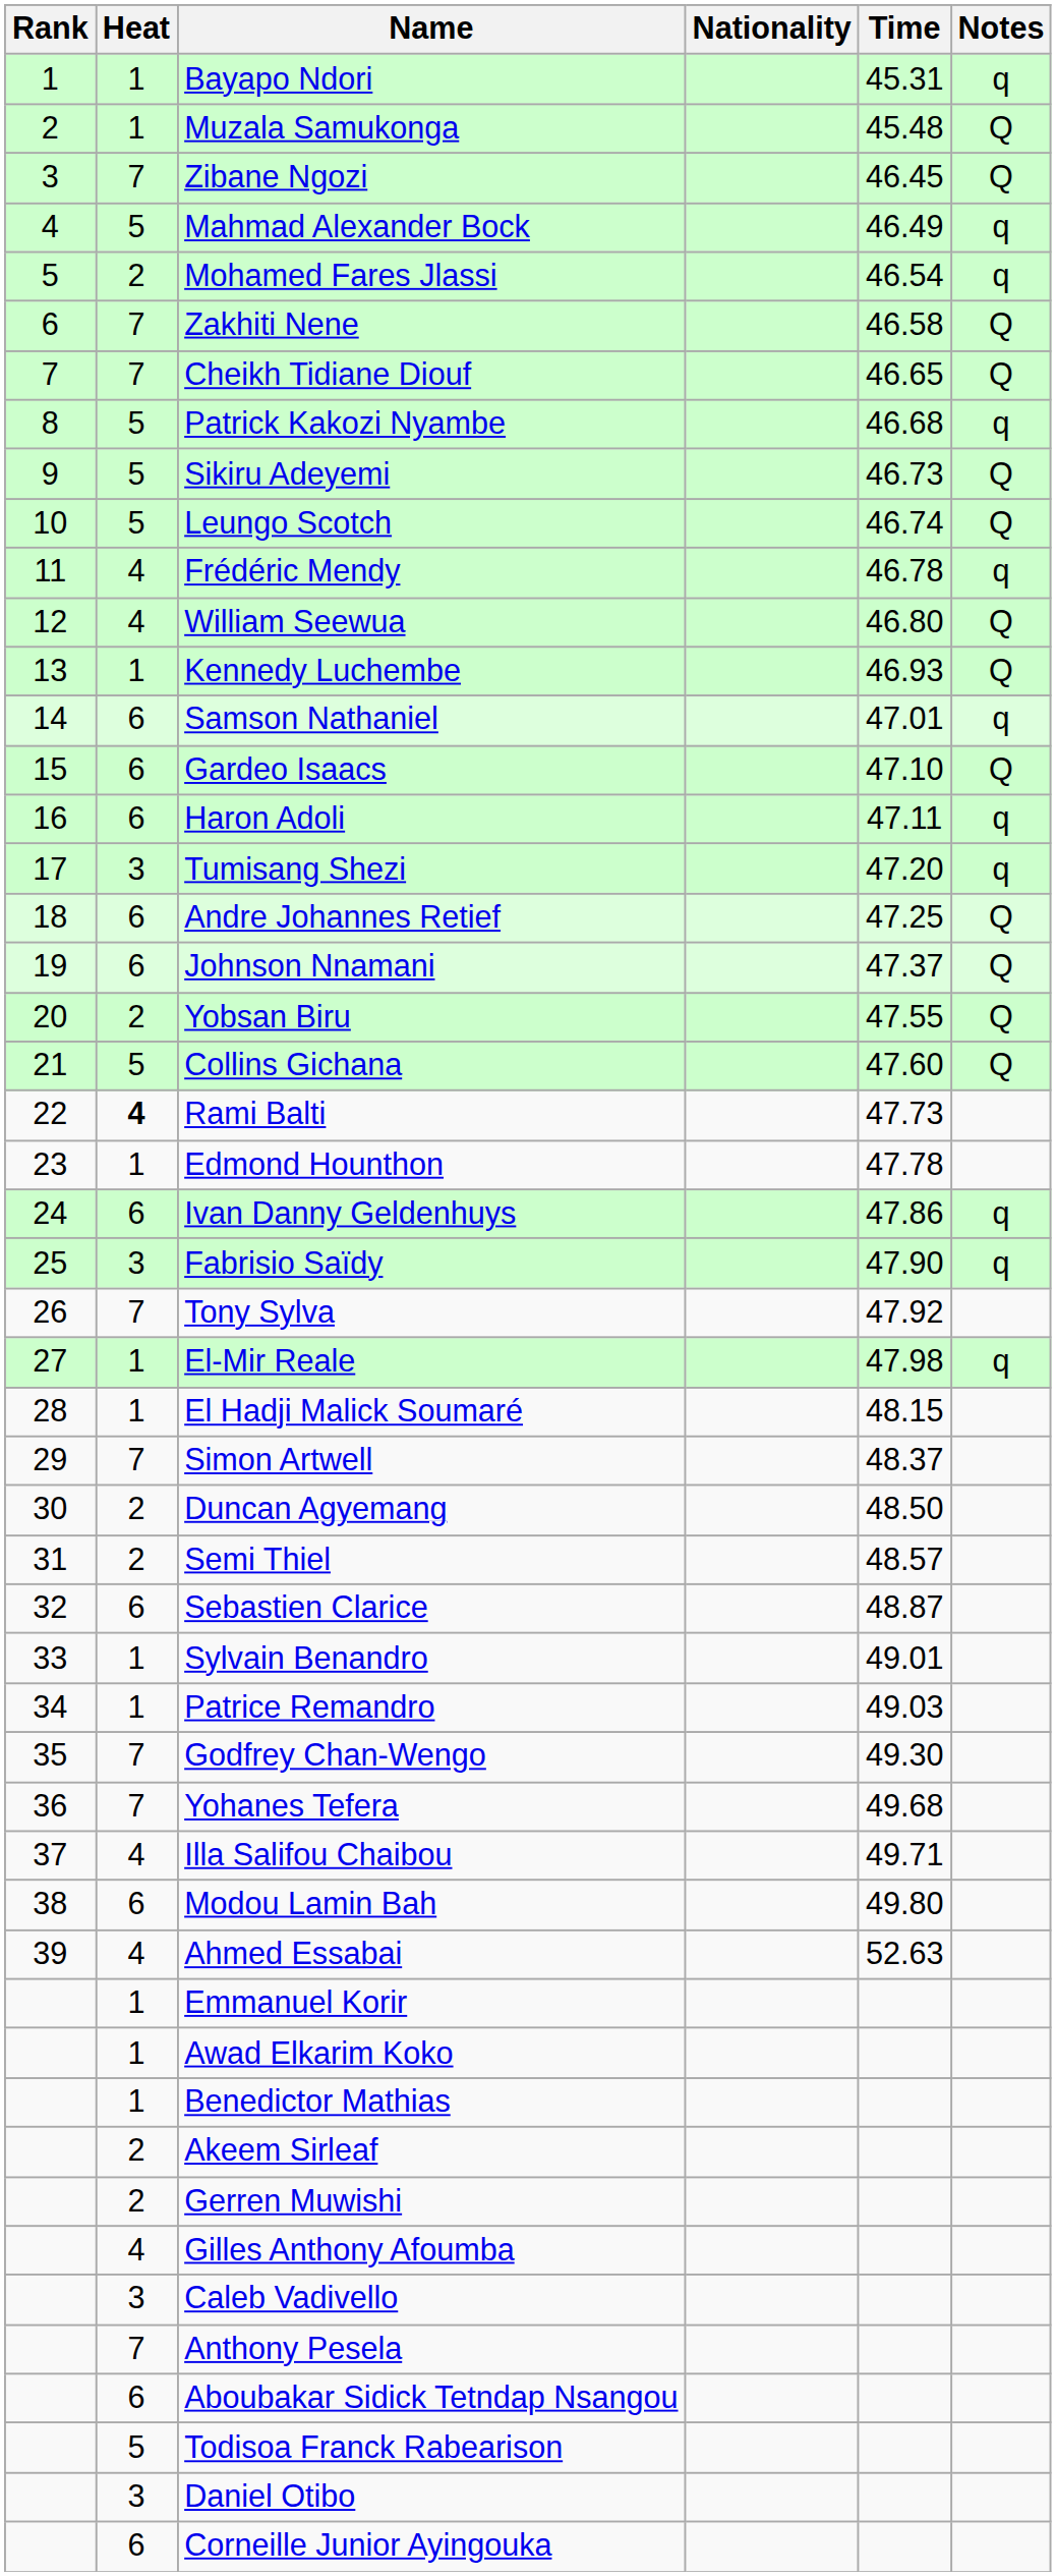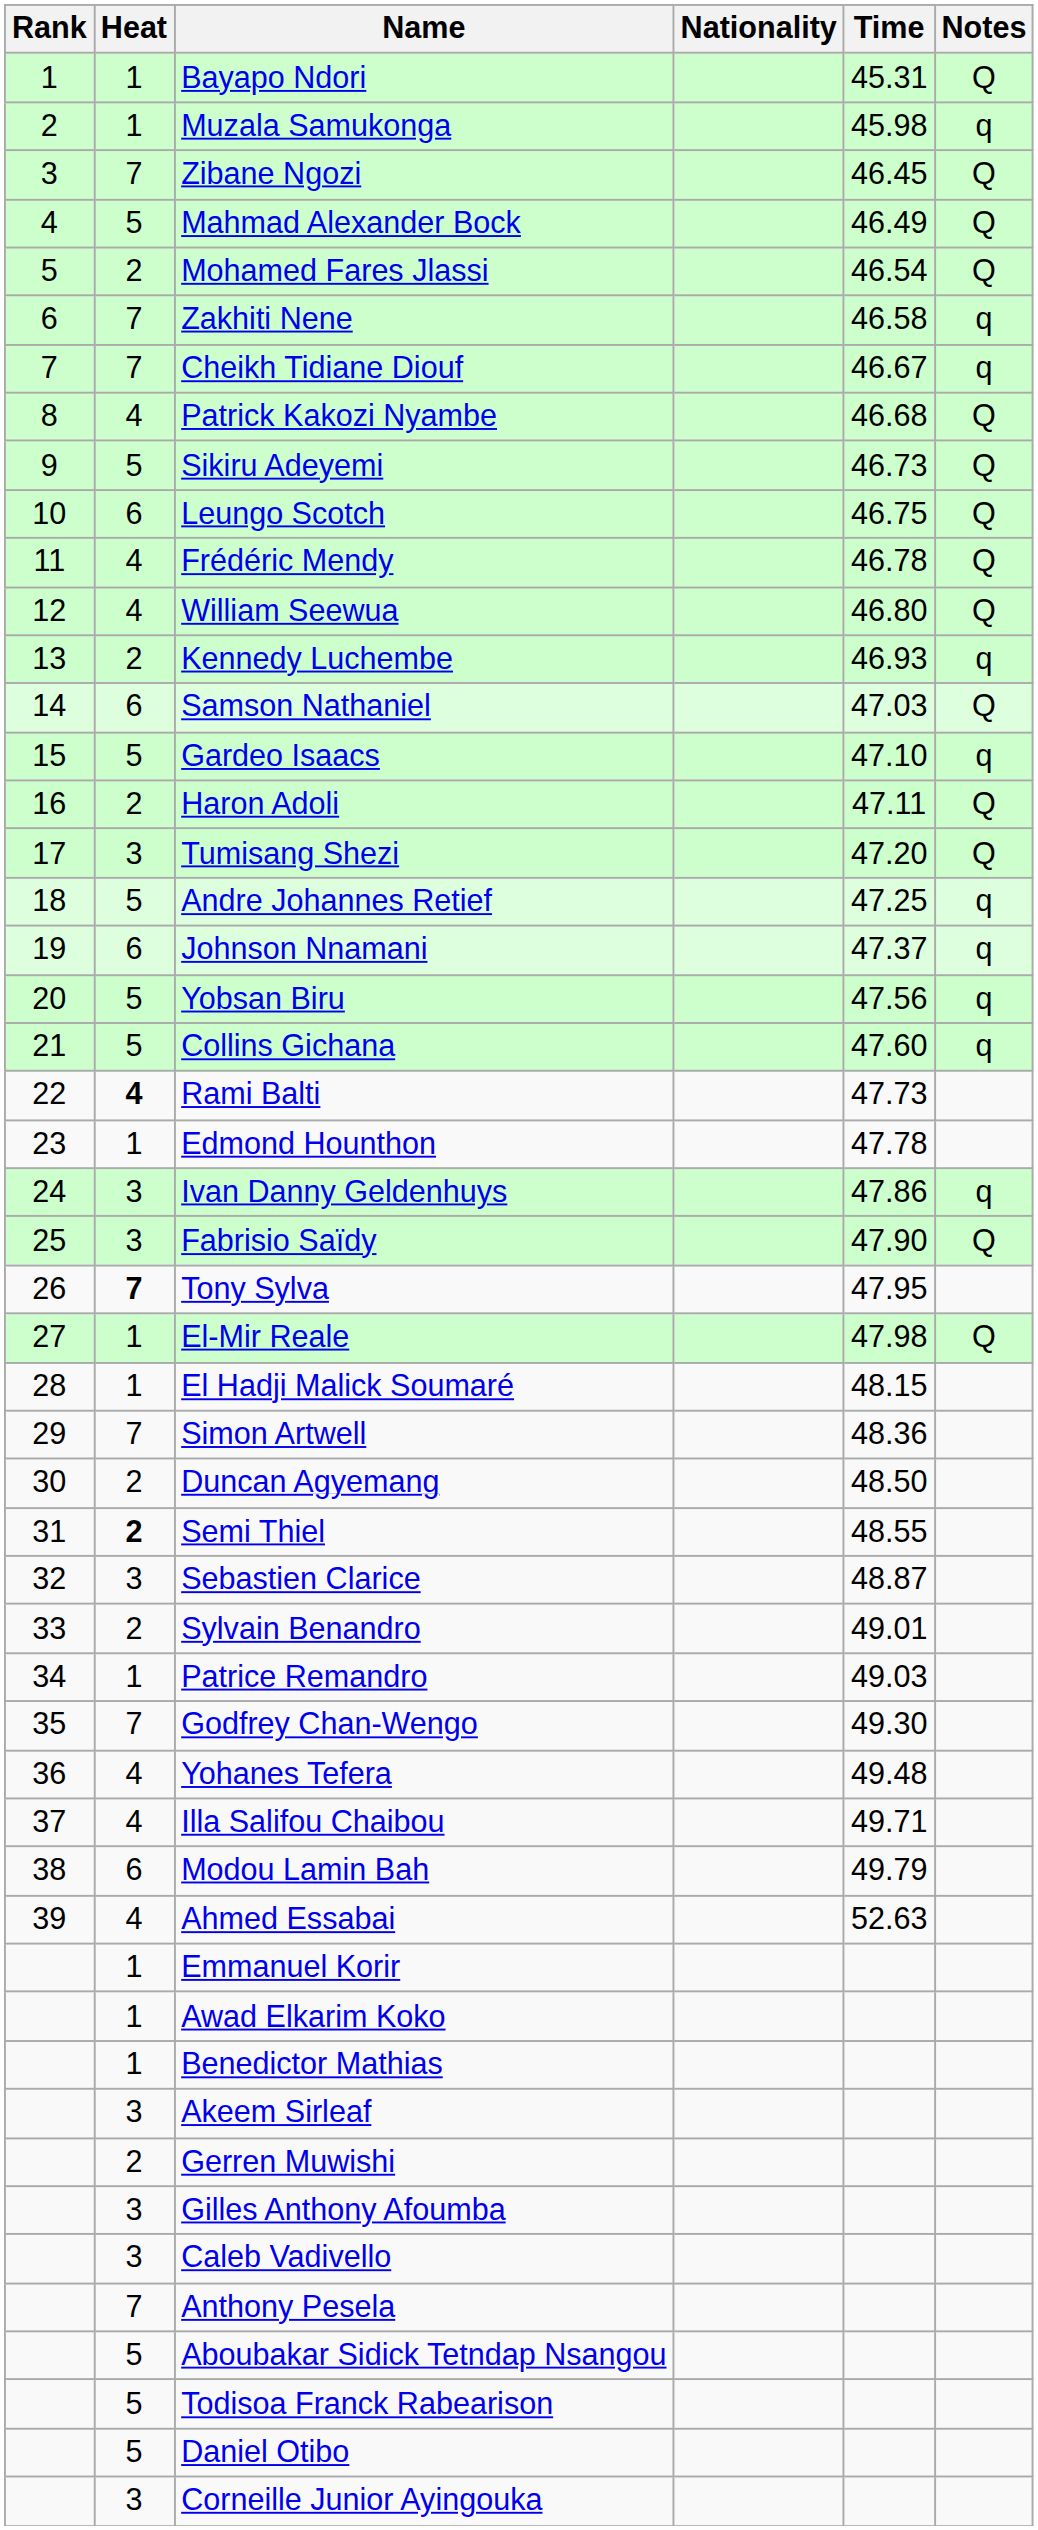 <table class="wikitable sortable" style="text-align:center">
 <tr>
 <th>Rank</th>
 <th>Heat</th>
 <th>Name</th>
 <th>Nationality</th>
 <th>Time</th>
 <th>Notes</th>
 </tr>
 <tr bgcolor=ccffcc>
 <td>1</td>
 <td>1</td>
 <td align=left><a href='#'>Bayapo Ndori</a></td>
 <td align=left></td>
 <td>45.31</td>
-<td>q</td>
+<td>Q</td>
 </tr>
 <tr bgcolor=ccffcc>
 <td>2</td>
 <td>1</td>
 <td align=left><a href='#'>Muzala Samukonga</a></td>
 <td align=left></td>
-<td>45.48</td>
-<td>Q</td>
+<td>45.98</td>
+<td>q</td>
 </tr>
 <tr bgcolor=ccffcc>
 <td>3</td>
 <td>7</td>
 <td align=left><a href='#'>Zibane Ngozi</a></td>
 <td align=left></td>
 <td>46.45</td>
 <td>Q</td>
 </tr>
 <tr bgcolor=ccffcc>
 <td>4</td>
 <td>5</td>
 <td align=left><a href='#'>Mahmad Alexander Bock</a></td>
 <td align=left></td>
 <td>46.49</td>
-<td>q</td>
+<td>Q</td>
 </tr>
 <tr bgcolor=ccffcc>
 <td>5</td>
 <td>2</td>
 <td align=left><a href='#'>Mohamed Fares Jlassi</a></td>
 <td align=left></td>
 <td>46.54</td>
-<td>q</td>
+<td>Q</td>
 </tr>
 <tr bgcolor=ccffcc>
 <td>6</td>
 <td>7</td>
 <td align=left><a href='#'>Zakhiti Nene</a></td>
 <td align=left></td>
 <td>46.58</td>
-<td>Q</td>
+<td>q</td>
 </tr>
 <tr bgcolor=ccffcc>
 <td>7</td>
 <td>7</td>
 <td align=left><a href='#'>Cheikh Tidiane Diouf</a></td>
 <td align=left></td>
-<td>46.65</td>
-<td>Q</td>
+<td>46.67</td>
+<td>q</td>
 </tr>
 <tr bgcolor=ccffcc>
 <td>8</td>
-<td>5</td>
+<td>4</td>
 <td align=left><a href='#'>Patrick Kakozi Nyambe</a></td>
 <td align=left></td>
 <td>46.68</td>
-<td>q</td>
+<td>Q</td>
 </tr>
 <tr bgcolor=ccffcc>
 <td>9</td>
 <td>5</td>
 <td align=left><a href='#'>Sikiru Adeyemi</a></td>
 <td align=left></td>
 <td>46.73</td>
 <td>Q</td>
 </tr>
 <tr bgcolor=ccffcc>
 <td>10</td>
-<td>5</td>
+<td>6</td>
 <td align=left><a href='#'>Leungo Scotch</a></td>
 <td align=left></td>
-<td>46.74</td>
+<td>46.75</td>
 <td>Q</td>
 </tr>
 <tr bgcolor=ccffcc>
 <td>11</td>
 <td>4</td>
 <td align=left><a href='#'>Frédéric Mendy</a></td>
 <td align=left></td>
 <td>46.78</td>
-<td>q</td>
+<td>Q</td>
 </tr>
 <tr bgcolor=ccffcc>
 <td>12</td>
 <td>4</td>
 <td align=left><a href='#'>William Seewua</a></td>
 <td align=left></td>
 <td>46.80</td>
 <td>Q</td>
 </tr>
 <tr bgcolor=ccffcc>
 <td>13</td>
-<td>1</td>
+<td>2</td>
 <td align=left><a href='#'>Kennedy Luchembe</a></td>
 <td align=left></td>
 <td>46.93</td>
-<td>Q</td>
+<td>q</td>
 </tr>
 <tr bgcolor=ddffdd>
 <td>14</td>
 <td>6</td>
 <td align=left><a href='#'>Samson Nathaniel</a></td>
 <td align=left></td>
-<td>47.01</td>
+<td>47.03</td>
+<td>Q</td>
+</tr>
+<tr bgcolor=ccffcc>
+<td>15</td>
+<td>5</td>
+<td align=left><a href='#'>Gardeo Isaacs</a></td>
+<td align=left></td>
+<td>47.10</td>
 <td>q</td>
 </tr>
 <tr bgcolor=ccffcc>
-<td>15</td>
-<td>6</td>
-<td align=left><a href='#'>Gardeo Isaacs</a></td>
-<td align=left></td>
-<td>47.10</td>
-<td>Q</td>
-</tr>
-<tr bgcolor=ccffcc>
 <td>16</td>
-<td>6</td>
+<td>2</td>
 <td align=left><a href='#'>Haron Adoli</a></td>
 <td align=left></td>
 <td>47.11</td>
-<td>q</td>
+<td>Q</td>
 </tr>
 <tr bgcolor=ccffcc>
 <td>17</td>
 <td>3</td>
 <td align=left><a href='#'>Tumisang Shezi</a></td>
 <td align=left></td>
 <td>47.20</td>
-<td>q</td>
+<td>Q</td>
 </tr>
 <tr bgcolor=ddffdd>
 <td>18</td>
-<td>6</td>
+<td>5</td>
 <td align=left><a href='#'>Andre Johannes Retief</a></td>
 <td align=left></td>
 <td>47.25</td>
-<td>Q</td>
+<td>q</td>
 </tr>
 <tr bgcolor=ddffdd>
 <td>19</td>
 <td>6</td>
 <td align=left><a href='#'>Johnson Nnamani</a></td>
 <td align=left></td>
 <td>47.37</td>
-<td>Q</td>
+<td>q</td>
 </tr>
 <tr bgcolor=ccffcc>
 <td>20</td>
-<td>2</td>
+<td>5</td>
 <td align=left><a href='#'>Yobsan Biru</a></td>
 <td align=left></td>
-<td>47.55</td>
-<td>Q</td>
+<td>47.56</td>
+<td>q</td>
 </tr>
 <tr bgcolor=ccffcc>
 <td>21</td>
 <td>5</td>
 <td align=left><a href='#'>Collins Gichana</a></td>
 <td align=left></td>
 <td>47.60</td>
-<td>Q</td>
+<td>q</td>
 </tr>
 <tr>
 <td>22</td>
 <td><strong>4</strong></td>
 <td align=left><a href='#'>Rami Balti</a></td>
 <td align=left></td>
 <td>47.73</td>
 <td></td>
 </tr>
 <tr>
 <td>23</td>
 <td>1</td>
 <td align=left><a href='#'>Edmond Hounthon</a></td>
 <td align=left></td>
 <td>47.78</td>
 <td></td>
 </tr>
 <tr bgcolor=ccffcc>
 <td>24</td>
-<td>6</td>
+<td>3</td>
 <td align=left><a href='#'>Ivan Danny Geldenhuys</a></td>
 <td align=left></td>
 <td>47.86</td>
 <td>q</td>
 </tr>
 <tr bgcolor=ccffcc>
 <td>25</td>
 <td>3</td>
 <td align=left><a href='#'>Fabrisio Saïdy</a></td>
 <td align=left></td>
 <td>47.90</td>
-<td>q</td>
+<td>Q</td>
 </tr>
 <tr>
 <td>26</td>
-<td>7</td>
+<td><strong>7</strong></td>
 <td align=left><a href='#'>Tony Sylva</a></td>
 <td align=left></td>
-<td>47.92</td>
+<td>47.95</td>
 <td></td>
 </tr>
 <tr bgcolor=ccffcc>
 <td>27</td>
 <td>1</td>
 <td align=left><a href='#'>El-Mir Reale</a></td>
 <td align=left></td>
 <td>47.98</td>
-<td>q</td>
+<td>Q</td>
 </tr>
 <tr>
 <td>28</td>
 <td>1</td>
 <td align=left><a href='#'>El Hadji Malick Soumaré</a></td>
 <td align=left></td>
 <td>48.15</td>
 <td></td>
 </tr>
 <tr>
 <td>29</td>
 <td>7</td>
 <td align=left><a href='#'>Simon Artwell</a></td>
 <td align=left></td>
-<td>48.37</td>
+<td>48.36</td>
 <td></td>
 </tr>
 <tr>
 <td>30</td>
 <td>2</td>
 <td align=left><a href='#'>Duncan Agyemang</a></td>
 <td align=left></td>
 <td>48.50</td>
 <td></td>
 </tr>
 <tr>
 <td>31</td>
-<td>2</td>
+<td><strong>2</strong></td>
 <td align=left><a href='#'>Semi Thiel</a></td>
 <td align=left></td>
-<td>48.57</td>
+<td>48.55</td>
 <td></td>
 </tr>
 <tr>
 <td>32</td>
-<td>6</td>
+<td>3</td>
 <td align=left><a href='#'>Sebastien Clarice</a></td>
 <td align=left></td>
 <td>48.87</td>
 <td></td>
 </tr>
 <tr>
 <td>33</td>
-<td>1</td>
+<td>2</td>
 <td align=left><a href='#'>Sylvain Benandro</a></td>
 <td align=left></td>
 <td>49.01</td>
 <td></td>
 </tr>
 <tr>
 <td>34</td>
 <td>1</td>
 <td align=left><a href='#'>Patrice Remandro</a></td>
 <td align=left></td>
 <td>49.03</td>
 <td></td>
 </tr>
 <tr>
 <td>35</td>
 <td>7</td>
 <td align=left><a href='#'>Godfrey Chan-Wengo</a></td>
 <td align=left></td>
 <td>49.30</td>
 <td></td>
 </tr>
 <tr>
 <td>36</td>
-<td>7</td>
+<td>4</td>
 <td align=left><a href='#'>Yohanes Tefera</a></td>
 <td align=left></td>
-<td>49.68</td>
+<td>49.48</td>
 <td></td>
 </tr>
 <tr>
 <td>37</td>
 <td>4</td>
 <td align=left><a href='#'>Illa Salifou Chaibou</a></td>
 <td align=left></td>
 <td>49.71</td>
 <td></td>
 </tr>
 <tr>
 <td>38</td>
 <td>6</td>
 <td align=left><a href='#'>Modou Lamin Bah</a></td>
 <td align=left></td>
-<td>49.80</td>
+<td>49.79</td>
 <td></td>
 </tr>
 <tr>
 <td>39</td>
 <td>4</td>
 <td align=left><a href='#'>Ahmed Essabai</a></td>
 <td align=left></td>
 <td>52.63</td>
 <td></td>
 </tr>
 <tr>
 <td></td>
 <td>1</td>
 <td align=left><a href='#'>Emmanuel Korir</a></td>
 <td align=left></td>
 <td></td>
 <td></td>
 </tr>
 <tr>
 <td></td>
 <td>1</td>
 <td align=left><a href='#'>Awad Elkarim Koko</a></td>
 <td align=left></td>
 <td></td>
 <td></td>
 </tr>
 <tr>
 <td></td>
 <td>1</td>
 <td align=left><a href='#'>Benedictor Mathias</a></td>
 <td align=left></td>
 <td></td>
 <td></td>
 </tr>
 <tr>
 <td></td>
-<td>2</td>
+<td>3</td>
 <td align=left><a href='#'>Akeem Sirleaf</a></td>
 <td align=left></td>
 <td></td>
 <td></td>
 </tr>
 <tr>
 <td></td>
 <td>2</td>
 <td align=left><a href='#'>Gerren Muwishi</a></td>
 <td align=left></td>
 <td></td>
 <td></td>
 </tr>
 <tr>
 <td></td>
-<td>4</td>
+<td>3</td>
 <td align=left><a href='#'>Gilles Anthony Afoumba</a></td>
 <td align=left></td>
 <td></td>
 <td></td>
 </tr>
 <tr>
 <td></td>
 <td>3</td>
 <td align=left><a href='#'>Caleb Vadivello</a></td>
 <td align=left></td>
 <td></td>
 <td></td>
 </tr>
 <tr>
 <td></td>
 <td>7</td>
 <td align=left><a href='#'>Anthony Pesela</a></td>
 <td align=left></td>
 <td></td>
 <td></td>
 </tr>
 <tr>
 <td></td>
-<td>6</td>
+<td>5</td>
 <td align=left><a href='#'>Aboubakar Sidick Tetndap Nsangou</a></td>
 <td align=left></td>
 <td></td>
 <td></td>
 </tr>
 <tr>
 <td></td>
 <td>5</td>
 <td align=left><a href='#'>Todisoa Franck Rabearison</a></td>
 <td align=left></td>
 <td></td>
 <td></td>
 </tr>
 <tr>
 <td></td>
-<td>3</td>
+<td>5</td>
 <td align=left><a href='#'>Daniel Otibo</a></td>
 <td align=left></td>
 <td></td>
 <td></td>
 </tr>
 <tr>
 <td></td>
-<td>6</td>
+<td>3</td>
 <td align=left><a href='#'>Corneille Junior Ayingouka</a></td>
 <td align=left></td>
 <td></td>
 <td></td>
 </tr>
 </table>
